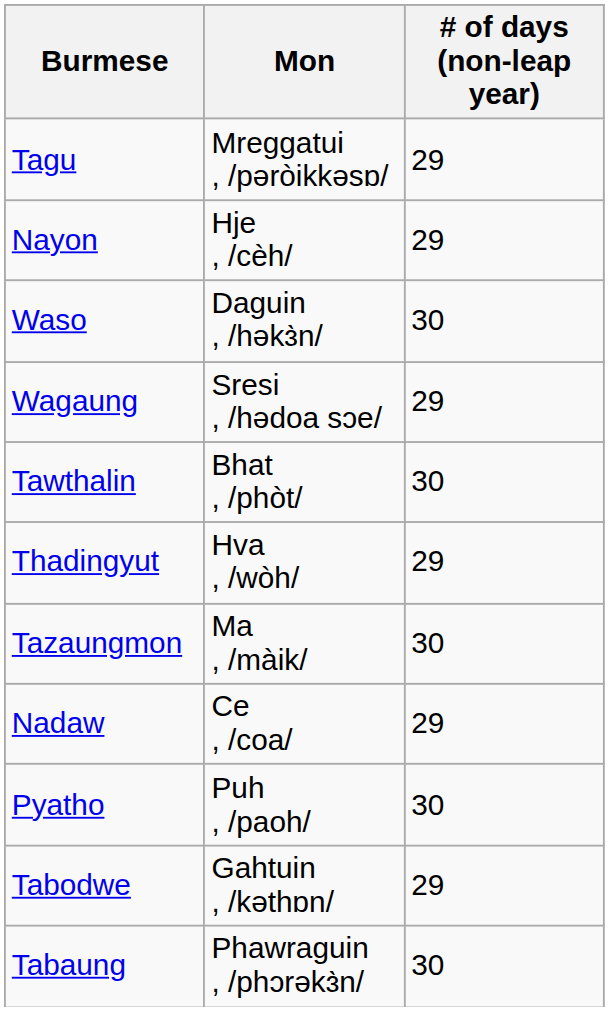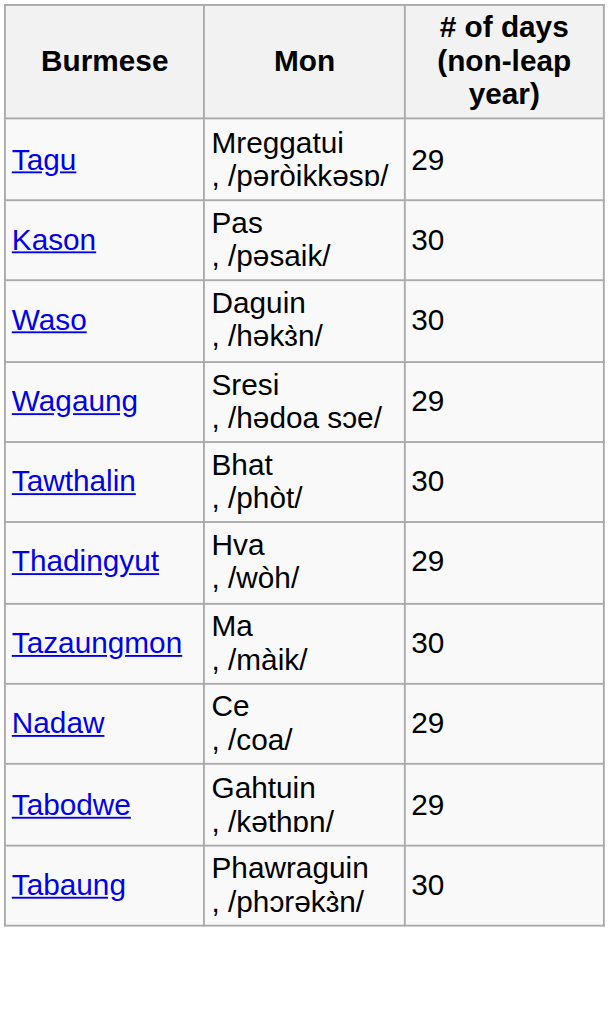 <table class="wikitable">
 <tr>
 <th width="100">Burmese</th>
 <th width="100">Mon</th>
 <th width="100"># of days <br> (non-leap year)</th>
 </tr>
 <tr>
 <td><a href='#'>Tagu</a> <br> </td>
 <td>Mreggatui <br> , /pəròikkəsɒ/</td>
 <td>29</td>
 </tr>
 <tr>
-<td><a href='#'>Nayon</a> <br> </td>
-<td>Hje <br> , /cèh/</td>
-<td>29</td>
+<td><a href='#'>Kason</a> <br> </td>
+<td>Pas <br> , /pəsaik/</td>
+<td>30</td>
 </tr>
 <tr>
 <td><a href='#'>Waso</a> <br> </td>
 <td>Daguin <br> , /həkɜ̀n/</td>
 <td>30</td>
 </tr>
 <tr>
 <td><a href='#'>Wagaung</a> <br> </td>
 <td>Sresi <br> , /hədoa sɔe/</td>
 <td>29</td>
 </tr>
 <tr>
 <td><a href='#'>Tawthalin</a> <br> </td>
 <td>Bhat <br> , /phòt/</td>
 <td>30</td>
 </tr>
 <tr>
 <td><a href='#'>Thadingyut</a> <br> </td>
 <td>Hva <br> , /wòh/</td>
 <td>29</td>
 </tr>
 <tr>
 <td><a href='#'>Tazaungmon</a> <br> </td>
 <td>Ma <br> , /màik/</td>
 <td>30</td>
 </tr>
 <tr>
 <td><a href='#'>Nadaw</a> <br> </td>
 <td>Ce <br> , /coa/</td>
 <td>29</td>
 </tr>
 <tr>
-<td><a href='#'>Pyatho</a> <br> </td>
-<td>Puh <br> , /paoh/</td>
-<td>30</td>
-</tr>
-<tr>
 <td><a href='#'>Tabodwe</a> <br> </td>
 <td>Gahtuin <br> , /kəthɒn/</td>
 <td>29</td>
 </tr>
 <tr>
 <td><a href='#'>Tabaung</a> <br> </td>
 <td>Phawraguin <br> , /phɔrəkɜ̀n/</td>
 <td>30</td>
 </tr>
 </table>
